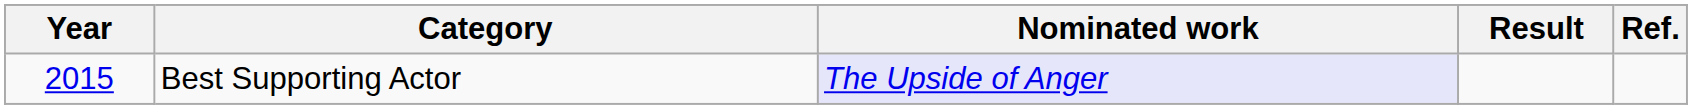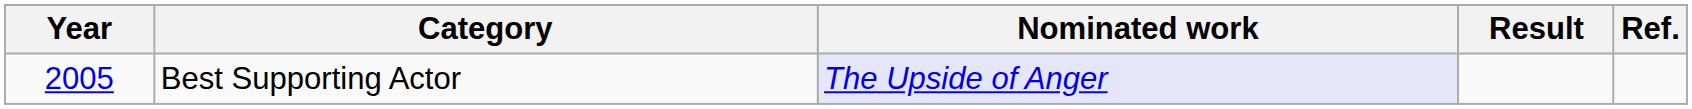 <table class=wikitable>
 <tr>
 <th scope="col" style="width:5em;">Year</th>
 <th scope="col" style="width:26em;">Category</th>
 <th scope="col" style="width:25em;">Nominated work</th>
 <th scope="col" style="width:5em;">Result</th>
 <th>Ref.</th>
 </tr>
 <tr>
-<td style="text-align:center;"><a href='#'>2015</a></td>
+<td style="text-align:center;"><a href='#'>2005</a></td>
 <td>Best Supporting Actor</td>
 <td style="background: lavender;"><em><a href='#'>The Upside of Anger</a></em></td>
 <td></td>
 <td></td>
 </tr>
 </table>
